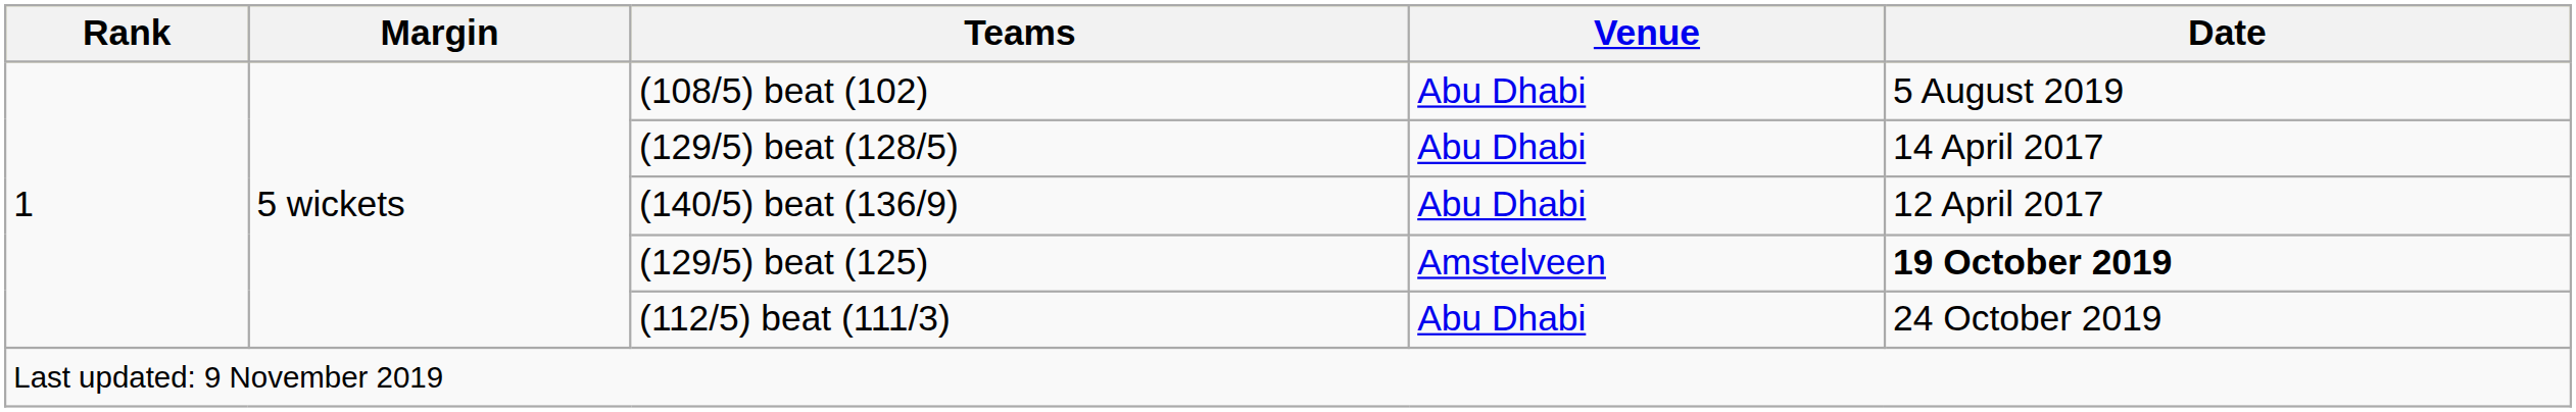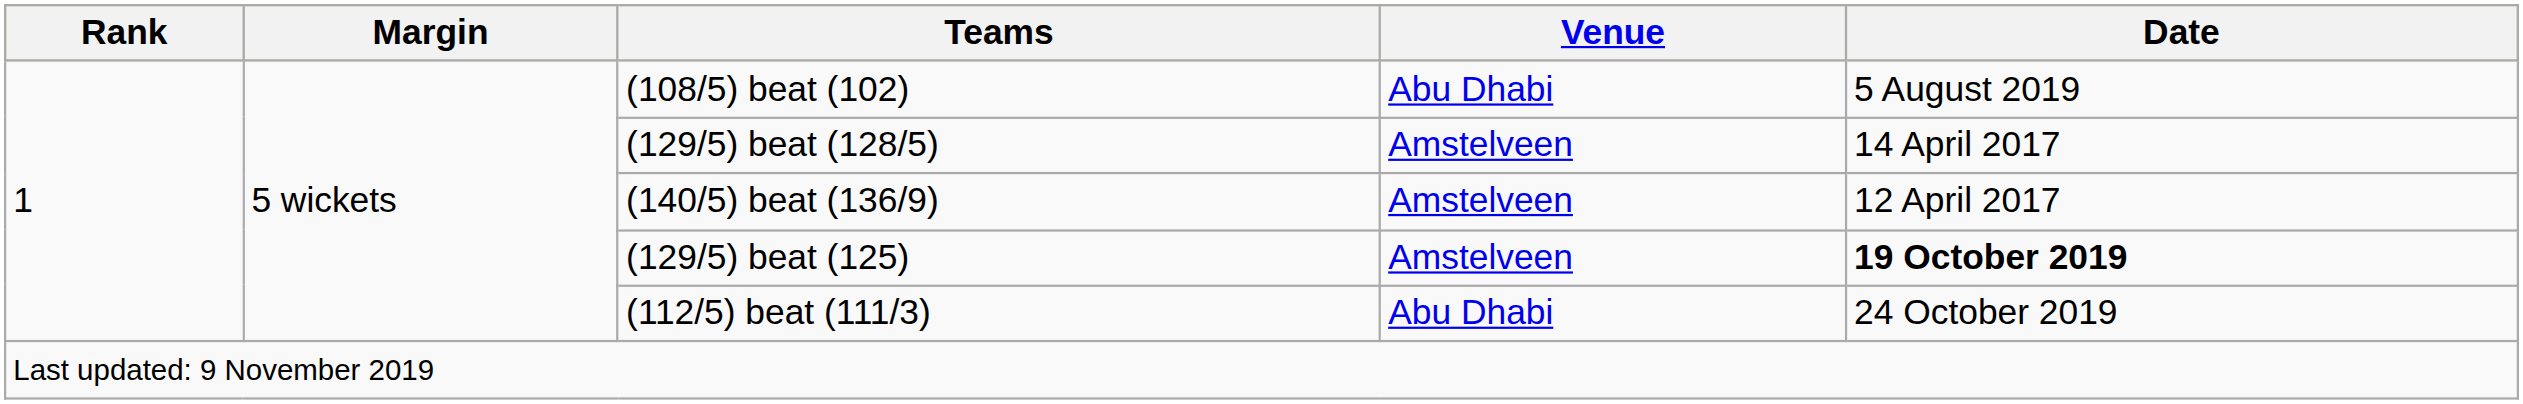 <table class="wikitable" style="width:90%;">
 <tr style="background:#bdb76b;">
 <th>Rank</th>
 <th>Margin</th>
 <th>Teams</th>
 <th><a href='#'>Venue</a></th>
 <th>Date</th>
 </tr>
 <tr>
 <td rowspan=5>1</td>
 <td rowspan=5>5 wickets</td>
 <td> (108/5) beat  (102)</td>
 <td><a href='#'>Abu Dhabi</a></td>
 <td>5 August 2019</td>
 </tr>
 <tr>
 <td> (129/5) beat  (128/5)</td>
-<td><a href='#'>Abu Dhabi</a></td>
+<td><a href='#'>Amstelveen</a></td>
 <td>14 April 2017</td>
 </tr>
 <tr>
 <td> (140/5) beat  (136/9)</td>
-<td><a href='#'>Abu Dhabi</a></td>
+<td><a href='#'>Amstelveen</a></td>
 <td>12 April 2017</td>
 </tr>
 <tr>
 <td> (129/5) beat  (125)</td>
 <td><a href='#'>Amstelveen</a></td>
 <td><strong>19 October 2019</strong></td>
 </tr>
 <tr>
 <td> (112/5) beat  (111/3)</td>
 <td><a href='#'>Abu Dhabi</a></td>
 <td>24 October 2019</td>
 </tr>
 <tr>
 <td colspan=5><small>Last updated: 9 November 2019</small></td>
 </tr>
 </table>
